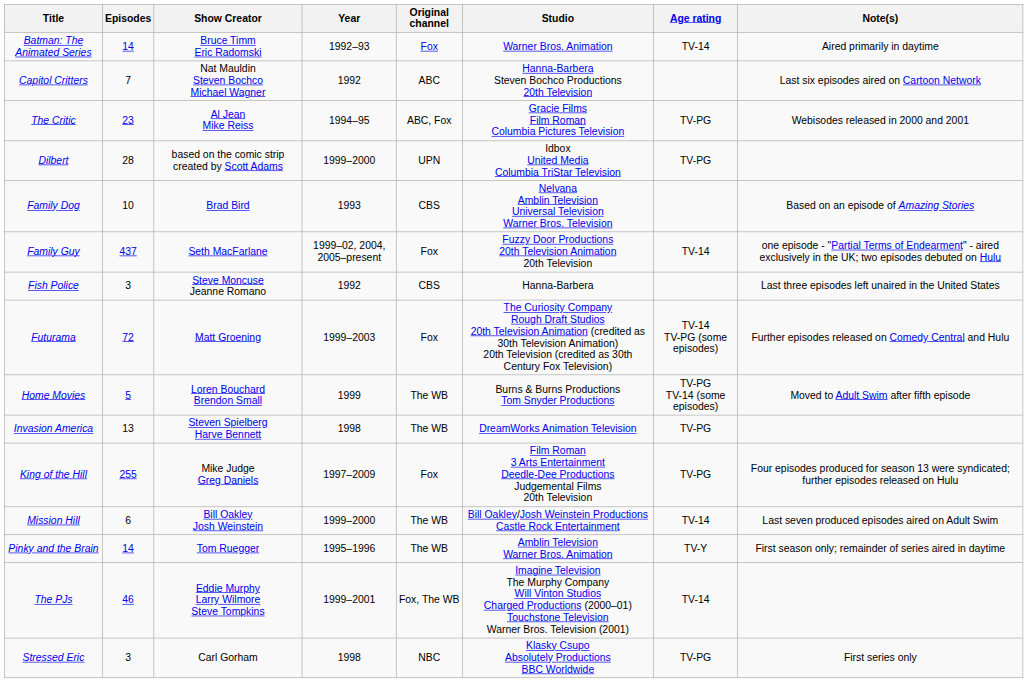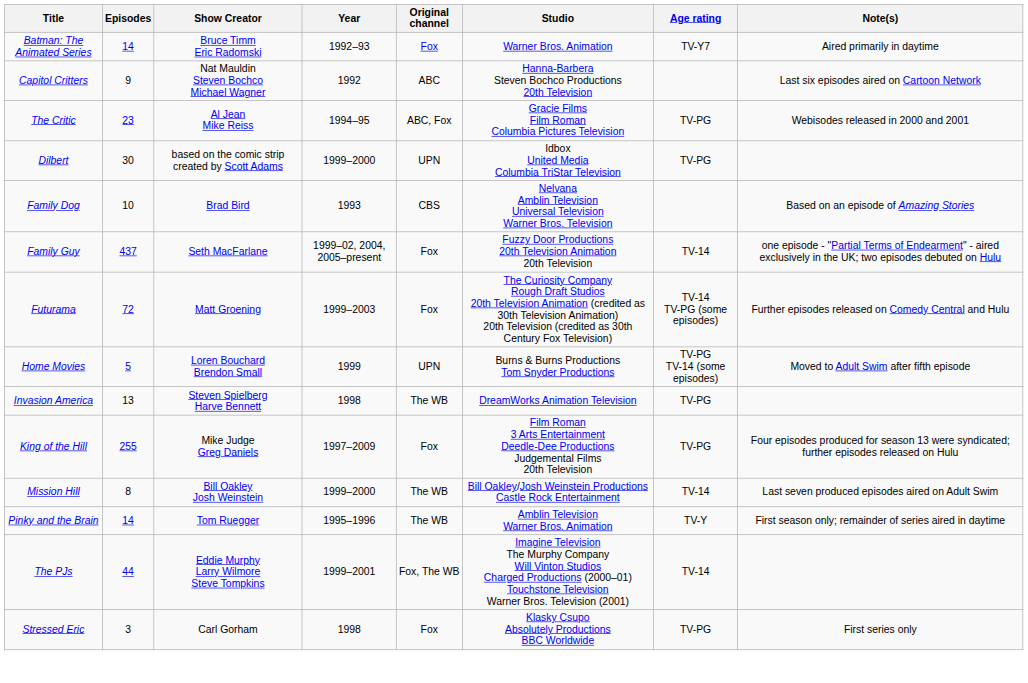 <table style="text-align:center;" class="wikitable sortable">
 <tr>
 <th scope="col">Title</th>
 <th scope="col">Episodes</th>
 <th scope="col">Show Creator</th>
 <th scope="col">Year</th>
 <th scope="col">Original channel</th>
 <th scope= "col">Studio</th>
 <th scope= "col"><a href='#'>Age rating</a></th>
 <th scope= "col">Note(s)</th>
 </tr>
 <tr>
 <td><em><a href='#'>Batman: The Animated Series</a></em></td>
 <td><a href='#'>14</a></td>
 <td><a href='#'>Bruce Timm</a><br><a href='#'>Eric Radomski</a></td>
 <td>1992–93</td>
 <td><a href='#'>Fox</a></td>
 <td><a href='#'>Warner Bros. Animation</a></td>
-<td>TV-14</td>
+<td>TV-Y7</td>
 <td>Aired primarily in daytime</td>
 </tr>
 <tr>
 <td><em><a href='#'>Capitol Critters</a></em></td>
-<td>7</td>
+<td>9</td>
 <td>Nat Mauldin<br><a href='#'>Steven Bochco</a><br><a href='#'>Michael Wagner</a></td>
 <td>1992</td>
 <td>ABC</td>
 <td><a href='#'>Hanna-Barbera</a><br>Steven Bochco Productions<br><a href='#'>20th Television</a></td>
 <td></td>
 <td>Last six episodes aired on <a href='#'>Cartoon Network</a></td>
 </tr>
 <tr>
 <td><em><a href='#'>The Critic</a></em></td>
 <td><a href='#'>23</a></td>
 <td><a href='#'>Al Jean</a><br><a href='#'>Mike Reiss</a></td>
 <td>1994–95</td>
 <td>ABC, Fox</td>
 <td><a href='#'>Gracie Films</a><br><a href='#'>Film Roman</a><br><a href='#'>Columbia Pictures Television</a></td>
 <td>TV-PG</td>
 <td>Webisodes released in 2000 and 2001</td>
 </tr>
 <tr>
 <td><em><a href='#'>Dilbert</a></em></td>
-<td>28</td>
+<td>30</td>
 <td>based on the comic strip created by <a href='#'>Scott Adams</a></td>
 <td>1999–2000</td>
 <td>UPN</td>
 <td>Idbox<br><a href='#'>United Media</a><br><a href='#'>Columbia TriStar Television</a></td>
 <td>TV-PG</td>
 <td></td>
 </tr>
 <tr>
 <td><em><a href='#'>Family Dog</a></em></td>
 <td>10</td>
 <td><a href='#'>Brad Bird</a></td>
 <td>1993</td>
 <td>CBS</td>
 <td><a href='#'>Nelvana</a><br><a href='#'>Amblin Television</a><br><a href='#'>Universal Television</a><br><a href='#'>Warner Bros. Television</a></td>
 <td></td>
 <td>Based on an episode of <em><a href='#'>Amazing Stories</a></em></td>
 </tr>
 <tr>
 <td><em><a href='#'>Family Guy</a></em></td>
 <td><a href='#'>437</a></td>
 <td><a href='#'>Seth MacFarlane</a></td>
 <td>1999–02, 2004, 2005–present</td>
 <td>Fox</td>
 <td><a href='#'>Fuzzy Door Productions</a><br><a href='#'>20th Television Animation</a><br>20th Television</td>
 <td>TV-14</td>
 <td>one episode - "<a href='#'>Partial Terms of Endearment</a>" - aired exclusively in the UK; two episodes debuted on <a href='#'>Hulu</a></td>
 </tr>
 <tr>
-<td><em><a href='#'>Fish Police</a></em></td>
-<td>3</td>
-<td><a href='#'>Steve Moncuse</a><br>Jeanne Romano</td>
-<td>1992</td>
-<td>CBS</td>
-<td>Hanna-Barbera</td>
-<td></td>
-<td>Last three episodes left unaired in the United States</td>
-</tr>
-<tr>
 <td><em><a href='#'>Futurama</a></em></td>
 <td><a href='#'>72</a></td>
 <td><a href='#'>Matt Groening</a></td>
 <td>1999–2003</td>
 <td>Fox</td>
 <td><a href='#'>The Curiosity Company</a><br><a href='#'>Rough Draft Studios</a><br><a href='#'>20th Television Animation</a> (credited as 30th Television Animation) <br>20th Television (credited as 30th Century Fox Television)</td>
 <td>TV-14<br>TV-PG (some episodes)</td>
 <td>Further episodes released on <a href='#'>Comedy Central</a> and Hulu</td>
 </tr>
 <tr>
 <td><em><a href='#'>Home Movies</a></em></td>
 <td><a href='#'>5</a></td>
 <td><a href='#'>Loren Bouchard</a><br><a href='#'>Brendon Small</a></td>
 <td>1999</td>
-<td>The WB</td>
+<td>UPN</td>
 <td>Burns & Burns Productions<br><a href='#'>Tom Snyder Productions</a></td>
 <td>TV-PG<br>TV-14 (some episodes)</td>
 <td>Moved to <a href='#'>Adult Swim</a> after fifth episode</td>
 </tr>
 <tr>
 <td><em><a href='#'>Invasion America</a></em></td>
 <td>13</td>
 <td><a href='#'>Steven Spielberg</a><br><a href='#'>Harve Bennett</a></td>
 <td>1998</td>
 <td>The WB</td>
 <td><a href='#'>DreamWorks Animation Television</a></td>
 <td>TV-PG</td>
 <td></td>
 </tr>
 <tr>
 <td><em><a href='#'>King of the Hill</a></em></td>
 <td><a href='#'>255</a></td>
 <td>Mike Judge<br><a href='#'>Greg Daniels</a></td>
 <td>1997–2009</td>
 <td>Fox</td>
 <td><a href='#'>Film Roman</a><br><a href='#'>3 Arts Entertainment</a><br><a href='#'>Deedle-Dee Productions</a><br>Judgemental Films<br>20th Television</td>
 <td>TV-PG</td>
 <td>Four episodes produced for season 13 were syndicated; further episodes released on Hulu</td>
 </tr>
 <tr>
 <td><em><a href='#'>Mission Hill</a></em></td>
-<td>6</td>
+<td>8</td>
 <td><a href='#'>Bill Oakley</a><br><a href='#'>Josh Weinstein</a></td>
 <td>1999–2000</td>
 <td>The WB</td>
 <td><a href='#'>Bill Oakley</a>/<a href='#'>Josh Weinstein Productions</a><br><a href='#'>Castle Rock Entertainment</a></td>
 <td>TV-14</td>
 <td>Last seven produced episodes aired on Adult Swim</td>
 </tr>
 <tr>
 <td><em><a href='#'>Pinky and the Brain</a></em></td>
 <td><a href='#'>14</a></td>
 <td><a href='#'>Tom Ruegger</a></td>
 <td>1995–1996</td>
 <td>The WB</td>
 <td><a href='#'>Amblin Television</a><br><a href='#'>Warner Bros. Animation</a></td>
 <td>TV-Y</td>
 <td>First season only; remainder of series aired in daytime</td>
 </tr>
 <tr>
 <td><em><a href='#'>The PJs</a></em></td>
-<td><a href='#'>46</a></td>
+<td><a href='#'>44</a></td>
 <td><a href='#'>Eddie Murphy</a><br><a href='#'>Larry Wilmore</a><br><a href='#'>Steve Tompkins</a></td>
 <td>1999–2001</td>
 <td>Fox, The WB</td>
 <td><a href='#'>Imagine Television</a><br>The Murphy Company<br><a href='#'>Will Vinton Studios</a><br><a href='#'>Charged Productions</a> (2000–01)<br><a href='#'>Touchstone Television</a><br>Warner Bros. Television (2001)</td>
 <td>TV-14</td>
 <td></td>
 </tr>
 <tr>
 <td><em><a href='#'>Stressed Eric</a></em></td>
 <td>3</td>
 <td>Carl Gorham</td>
 <td>1998</td>
-<td>NBC</td>
+<td>Fox</td>
 <td><a href='#'>Klasky Csupo</a><br><a href='#'>Absolutely Productions</a><br><a href='#'>BBC Worldwide</a></td>
 <td>TV-PG</td>
 <td>First series only</td>
 </tr>
 </table>
